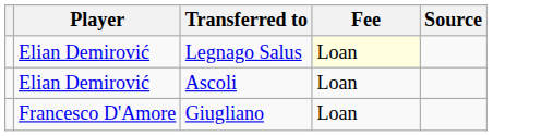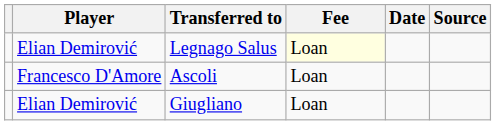 <table class="wikitable plainrowheaders sortable">
 <tr>
 <th></th>
 <th scope="col">Player</th>
 <th>Transferred to</th>
 <th style="width: 80px;">Fee</th>
+<th scope="col">Date</th>
 <th scope="col">Source</th>
 </tr>
 <tr>
 <td align="center"></td>
 <td> <a href='#'>Elian Demirović</a></td>
 <td> <a href='#'>Legnago Salus</a></td>
 <td style="background: lightyellow;">Loan</td>
 <td></td>
-</tr>
-<tr>
-<td align="center"></td>
-<td> <a href='#'>Elian Demirović</a></td>
-<td> <a href='#'>Ascoli</a></td>
-<td>Loan</td>
 <td></td>
 </tr>
 <tr>
 <td align="center"></td>
 <td> <a href='#'>Francesco D'Amore</a></td>
+<td> <a href='#'>Ascoli</a></td>
+<td>Loan</td>
+<td></td>
+<td></td>
+</tr>
+<tr>
+<td align="center"></td>
+<td> <a href='#'>Elian Demirović</a></td>
 <td> <a href='#'>Giugliano</a></td>
 <td>Loan</td>
 <td></td>
+<td></td>
 </tr>
 </table>
